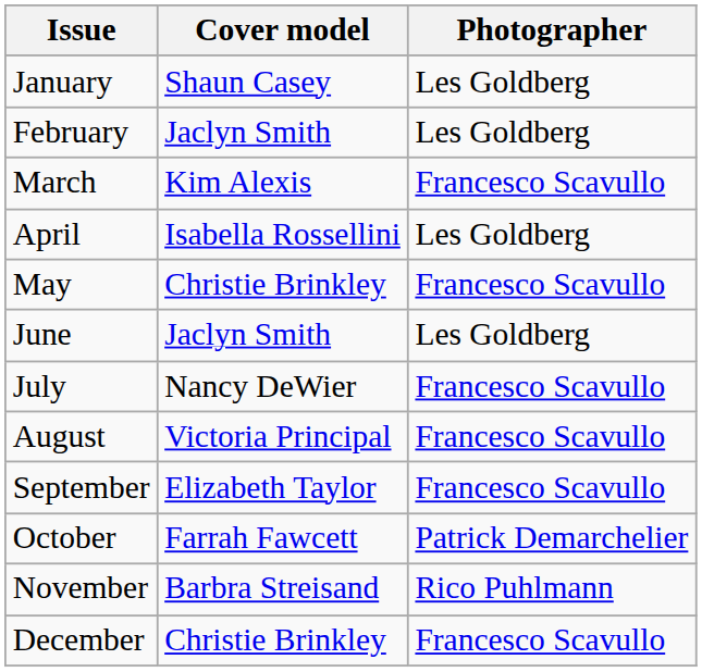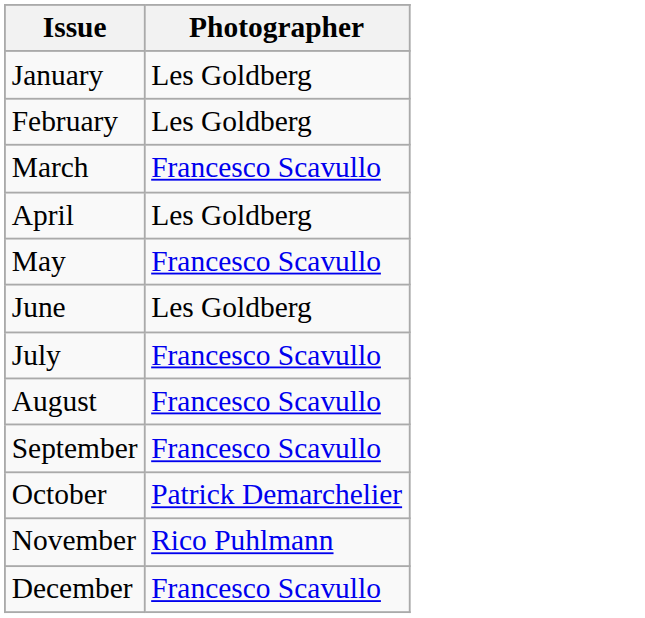 <table class="sortable wikitable">
 <tr>
 <th>Issue</th>
-<th>Cover model</th>
 <th>Photographer</th>
 </tr>
 <tr>
 <td>January</td>
-<td><a href='#'>Shaun Casey</a></td>
 <td>Les Goldberg</td>
 </tr>
 <tr>
 <td>February</td>
-<td><a href='#'>Jaclyn Smith</a></td>
 <td>Les Goldberg</td>
 </tr>
 <tr>
 <td>March</td>
-<td><a href='#'>Kim Alexis</a></td>
 <td><a href='#'>Francesco Scavullo</a></td>
 </tr>
 <tr>
 <td>April</td>
-<td><a href='#'>Isabella Rossellini</a></td>
 <td>Les Goldberg</td>
 </tr>
 <tr>
 <td>May</td>
-<td><a href='#'>Christie Brinkley</a></td>
 <td><a href='#'>Francesco Scavullo</a></td>
 </tr>
 <tr>
 <td>June</td>
-<td><a href='#'>Jaclyn Smith</a></td>
 <td>Les Goldberg</td>
 </tr>
 <tr>
 <td>July</td>
-<td>Nancy DeWier</td>
 <td><a href='#'>Francesco Scavullo</a></td>
 </tr>
 <tr>
 <td>August</td>
-<td><a href='#'>Victoria Principal</a></td>
 <td><a href='#'>Francesco Scavullo</a></td>
 </tr>
 <tr>
 <td>September</td>
-<td><a href='#'>Elizabeth Taylor</a></td>
 <td><a href='#'>Francesco Scavullo</a></td>
 </tr>
 <tr>
 <td>October</td>
-<td><a href='#'>Farrah Fawcett</a></td>
 <td><a href='#'>Patrick Demarchelier</a></td>
 </tr>
 <tr>
 <td>November</td>
-<td><a href='#'>Barbra Streisand</a></td>
 <td><a href='#'>Rico Puhlmann</a></td>
 </tr>
 <tr>
 <td>December</td>
-<td><a href='#'>Christie Brinkley</a></td>
 <td><a href='#'>Francesco Scavullo</a></td>
 </tr>
 </table>
